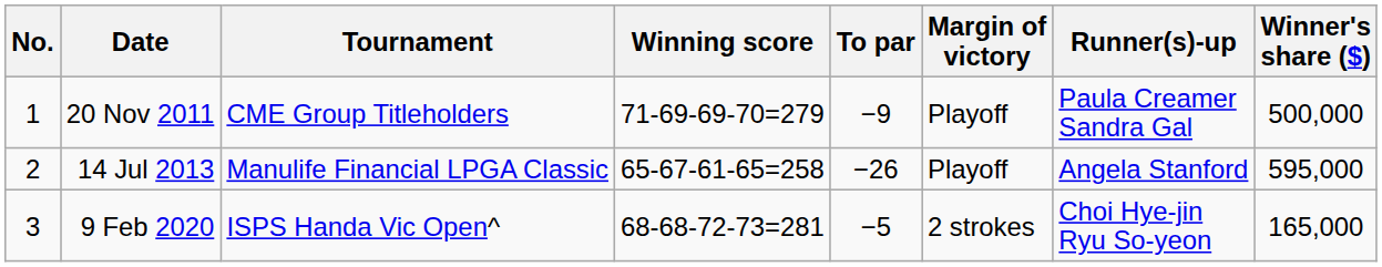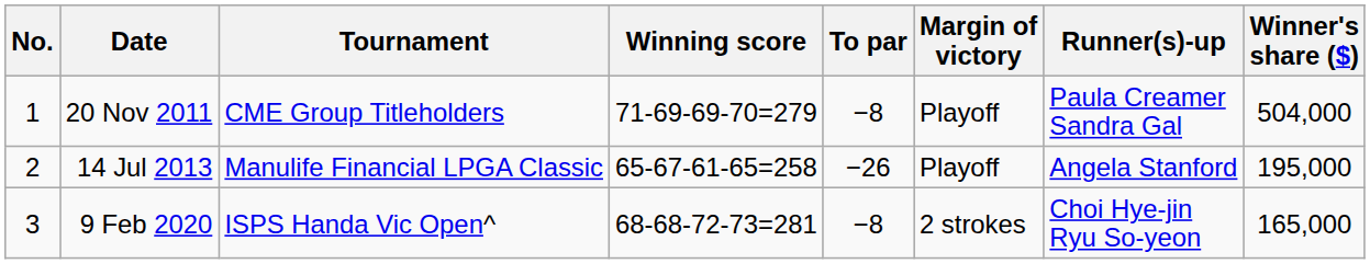 <table class="wikitable" style="font-size:95%;">
 <tr>
 <th>No.</th>
 <th>Date</th>
 <th>Tournament</th>
 <th>Winning score</th>
 <th>To par</th>
 <th>Margin of<br>victory</th>
 <th>Runner(s)-up</th>
 <th>Winner's<br>share (<a href='#'>$</a>)</th>
 </tr>
 <tr>
 <td align=center>1</td>
 <td align=right>20 Nov <a href='#'>2011</a></td>
 <td><a href='#'>CME Group Titleholders</a></td>
 <td align=right>71-69-69-70=279</td>
-<td align=center>−9</td>
+<td align=center>−8</td>
 <td>Playoff</td>
 <td> <a href='#'>Paula Creamer</a><br> <a href='#'>Sandra Gal</a></td>
-<td align=center>500,000</td>
+<td align=center>504,000</td>
 </tr>
 <tr>
 <td align=center>2</td>
 <td align=right>14 Jul <a href='#'>2013</a></td>
 <td><a href='#'>Manulife Financial LPGA Classic</a></td>
 <td align=right>65-67-61-65=258</td>
 <td align=center>−26</td>
 <td>Playoff</td>
 <td> <a href='#'>Angela Stanford</a></td>
-<td align=center>595,000</td>
+<td align=center>195,000</td>
 </tr>
 <tr>
 <td align=center>3</td>
 <td align=right>9 Feb <a href='#'>2020</a></td>
 <td><a href='#'>ISPS Handa Vic Open</a>^</td>
 <td align=right>68-68-72-73=281</td>
-<td align=center>−5</td>
+<td align=center>−8</td>
 <td>2 strokes</td>
 <td> <a href='#'>Choi Hye-jin</a><br> <a href='#'>Ryu So-yeon</a></td>
 <td align=center>165,000</td>
 </tr>
 </table>
